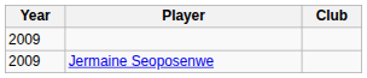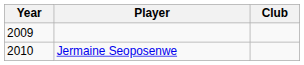 <table class="wikitable"  width="400px">
 <tr>
 <th>Year</th>
 <th>Player</th>
 <th>Club</th>
 </tr>
 <tr>
 <td>2009</td>
 <td></td>
 <td></td>
 </tr>
 <tr>
-<td>2009</td>
+<td>2010</td>
 <td><a href='#'>Jermaine Seoposenwe</a></td>
 <td></td>
 </tr>
 </table>
